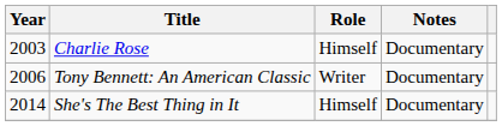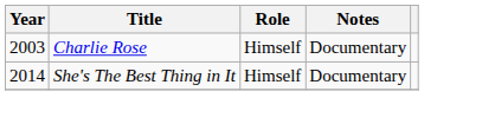 <table class="wikitable unsortable">
 <tr>
 <th>Year</th>
 <th>Title</th>
 <th>Role</th>
 <th>Notes</th>
 <th></th>
 </tr>
 <tr>
 <td>2003</td>
 <td><em><a href='#'>Charlie Rose</a></em></td>
 <td>Himself</td>
 <td>Documentary</td>
 <td></td>
 </tr>
 <tr>
-<td>2006</td>
-<td><em>Tony Bennett: An American Classic</em></td>
-<td>Writer</td>
-<td>Documentary</td>
-<td></td>
-</tr>
-<tr>
 <td>2014</td>
 <td><em>She's The Best Thing in It</em></td>
 <td>Himself</td>
 <td>Documentary</td>
 <td></td>
 </tr>
 <tr>
 </tr>
 </table>
